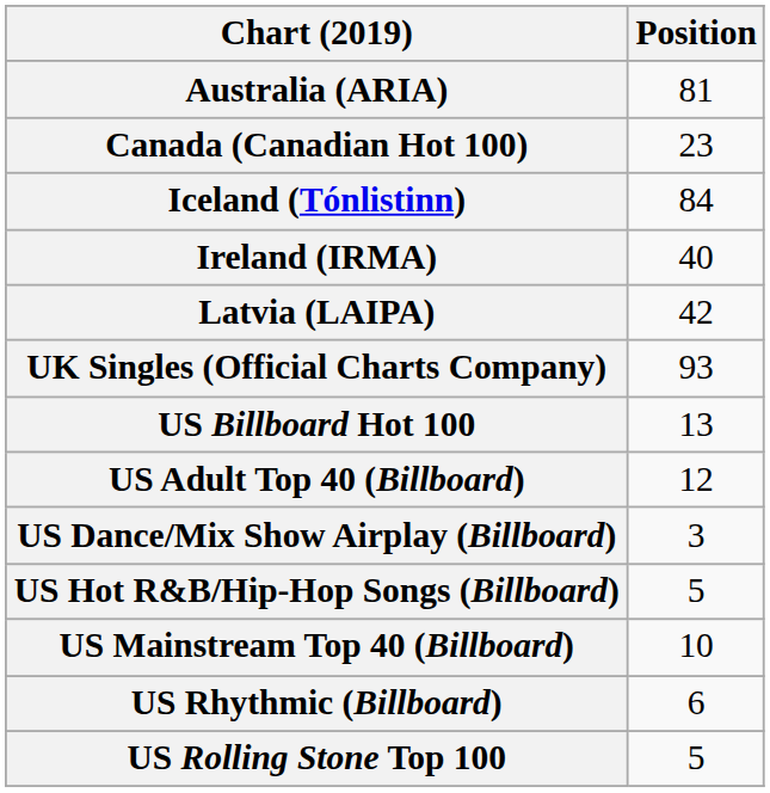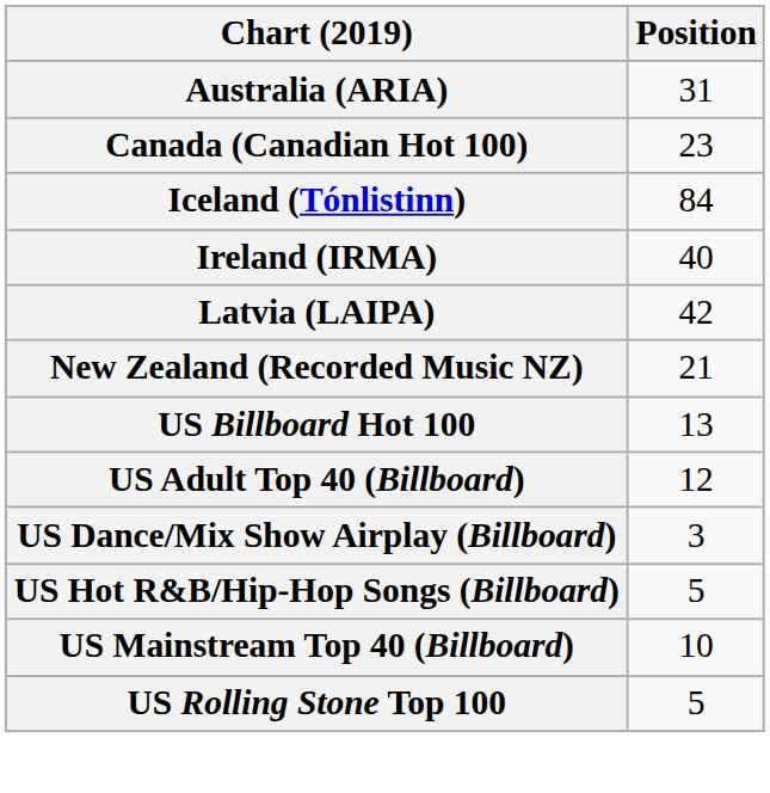 <table class="wikitable sortable plainrowheaders" style="text-align:center">
 <tr>
 <th scope="col">Chart (2019)</th>
 <th scope="col">Position</th>
 </tr>
 <tr>
 <th scope="row">Australia (ARIA)</th>
-<td>81</td>
+<td>31</td>
 </tr>
 <tr>
 <th scope="row">Canada (Canadian Hot 100)</th>
 <td>23</td>
 </tr>
 <tr>
 <th scope="row">Iceland (<a href='#'>Tónlistinn</a>)</th>
 <td>84</td>
 </tr>
 <tr>
 <th scope="row">Ireland (IRMA)</th>
 <td>40</td>
 </tr>
 <tr>
 <th scope="row">Latvia (LAIPA)</th>
 <td>42</td>
 </tr>
 <tr>
-<th scope="row">UK Singles (Official Charts Company)</th>
-<td>93</td>
+<th scope="row">New Zealand (Recorded Music NZ)</th>
+<td>21</td>
 </tr>
 <tr>
 <th scope="row">US <em>Billboard</em> Hot 100</th>
 <td>13</td>
 </tr>
 <tr>
 <th scope="row">US Adult Top 40 (<em>Billboard</em>)</th>
 <td>12</td>
 </tr>
 <tr>
 <th scope="row">US Dance/Mix Show Airplay (<em>Billboard</em>)</th>
 <td>3</td>
 </tr>
 <tr>
 <th scope="row">US Hot R&B/Hip-Hop Songs (<em>Billboard</em>)</th>
 <td>5</td>
 </tr>
 <tr>
 <th scope="row">US Mainstream Top 40 (<em>Billboard</em>)</th>
 <td>10</td>
 </tr>
 <tr>
-<th scope="row">US Rhythmic (<em>Billboard</em>)</th>
-<td>6</td>
-</tr>
-<tr>
 <th scope="row">US <em>Rolling Stone</em> Top 100</th>
 <td>5</td>
 </tr>
 </table>
